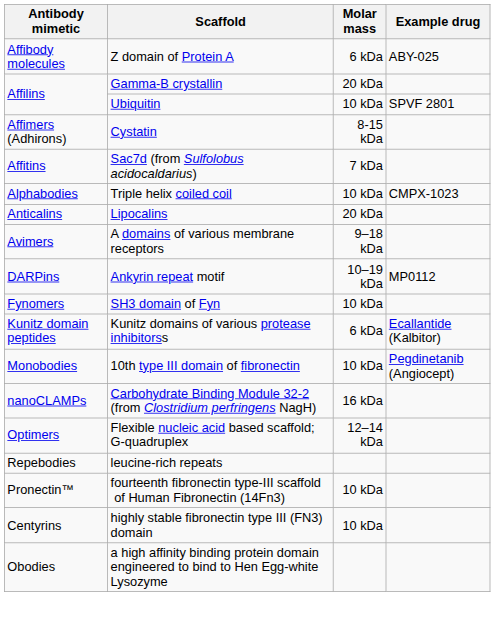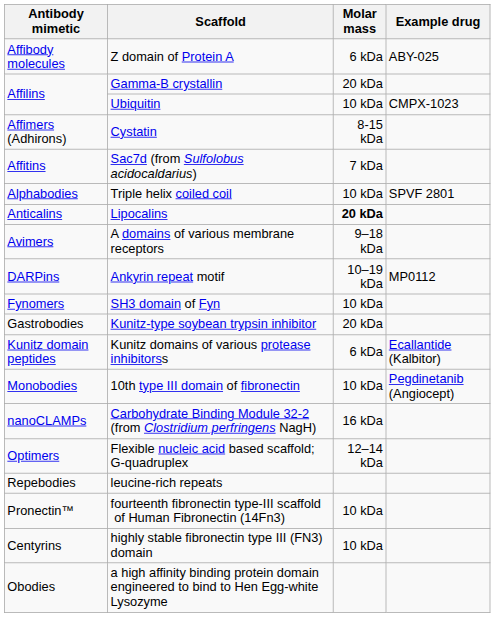 <table class="wikitable">
 <tr>
 <th>Antibody mimetic</th>
 <th>Scaffold</th>
 <th>Molar mass</th>
 <th>Example drug</th>
 </tr>
 <tr>
 <td><a href='#'>Affibody molecules</a></td>
 <td>Z domain of <a href='#'>Protein A</a></td>
 <td align="right">6 kDa</td>
 <td>ABY-025</td>
 </tr>
 <tr>
 <td rowspan="2"><a href='#'>Affilins</a></td>
 <td><a href='#'>Gamma-B crystallin</a></td>
 <td align="right">20 kDa</td>
 <td></td>
 </tr>
 <tr>
 <td><a href='#'>Ubiquitin</a></td>
 <td align="right">10 kDa</td>
-<td>SPVF 2801</td>
+<td>CMPX-1023</td>
 </tr>
 <tr>
 <td><a href='#'>Affimers</a> (Adhirons)</td>
 <td><a href='#'>Cystatin</a></td>
 <td align="right">8-15 kDa</td>
 <td></td>
 </tr>
 <tr>
 <td><a href='#'>Affitins</a></td>
 <td><a href='#'>Sac7d</a> (from <em><a href='#'>Sulfolobus</a> acidocaldarius</em>)</td>
 <td align="right">7 kDa</td>
 <td></td>
 </tr>
 <tr>
 <td><a href='#'>Alphabodies</a></td>
 <td>Triple helix <a href='#'>coiled coil</a></td>
 <td align="right">10 kDa</td>
-<td>CMPX-1023</td>
+<td>SPVF 2801</td>
 </tr>
 <tr>
 <td><a href='#'>Anticalins</a></td>
 <td><a href='#'>Lipocalins</a></td>
-<td align="right">20 kDa</td>
+<td align="right"><strong>20 kDa</strong></td>
 <td></td>
 </tr>
 <tr>
 <td><a href='#'>Avimers</a></td>
 <td>A <a href='#'>domains</a> of various membrane receptors</td>
 <td align="right">9–18 kDa</td>
 <td></td>
 </tr>
 <tr>
 <td><a href='#'>DARPins</a></td>
 <td><a href='#'>Ankyrin repeat</a> motif</td>
 <td align="right">10–19 kDa</td>
 <td>MP0112</td>
 </tr>
 <tr>
 <td><a href='#'>Fynomers</a></td>
 <td><a href='#'>SH3 domain</a> of <a href='#'>Fyn</a></td>
 <td align="right">10 kDa</td>
+<td></td>
+</tr>
+<tr>
+<td>Gastrobodies</td>
+<td><a href='#'>Kunitz-type soybean trypsin inhibitor</a></td>
+<td align="right">20 kDa</td>
 <td></td>
 </tr>
 <tr>
 <td><a href='#'>Kunitz domain peptides</a></td>
 <td>Kunitz domains of various <a href='#'>protease inhibitors</a>s</td>
 <td align="right">6 kDa</td>
 <td><a href='#'>Ecallantide</a> (Kalbitor)</td>
 </tr>
 <tr>
 <td><a href='#'>Monobodies</a></td>
 <td>10th <a href='#'>type III domain</a> of <a href='#'>fibronectin</a></td>
 <td align="right">10 kDa</td>
 <td><a href='#'>Pegdinetanib</a> (Angiocept)</td>
 </tr>
 <tr>
 <td><a href='#'>nanoCLAMPs</a></td>
 <td><a href='#'>Carbohydrate Binding Module 32-2</a> (from <em><a href='#'>Clostridium perfringens</a></em> NagH)</td>
 <td align="right">16 kDa</td>
 <td></td>
 </tr>
 <tr>
 <td><a href='#'>Optimers</a></td>
 <td>Flexible <a href='#'>nucleic acid</a> based scaffold; G-quadruplex</td>
 <td align="right">12–14 kDa</td>
 <td></td>
 </tr>
 <tr>
 <td>Repebodies</td>
 <td>leucine-rich repeats</td>
 <td></td>
 <td></td>
 </tr>
 <tr>
 <td>Pronectin™</td>
 <td>fourteenth fibronectin type-III scaffold  of Human Fibronectin (14Fn3)</td>
 <td align="right">10 kDa</td>
 <td></td>
 </tr>
 <tr>
 <td>Centyrins</td>
 <td>highly stable fibronectin type III (FN3) domain</td>
 <td align="right">10 kDa</td>
 <td></td>
 </tr>
 <tr>
 <td>Obodies</td>
 <td>a high affinity binding protein domain engineered to bind to Hen Egg-white Lysozyme</td>
 <td></td>
 <td></td>
 </tr>
 </table>
